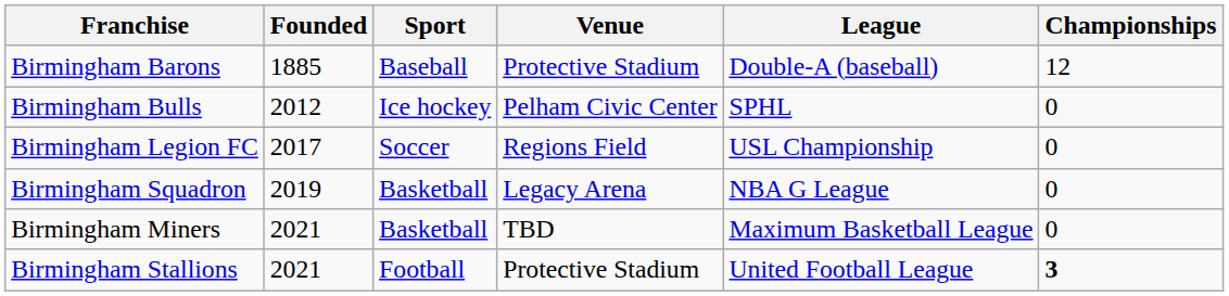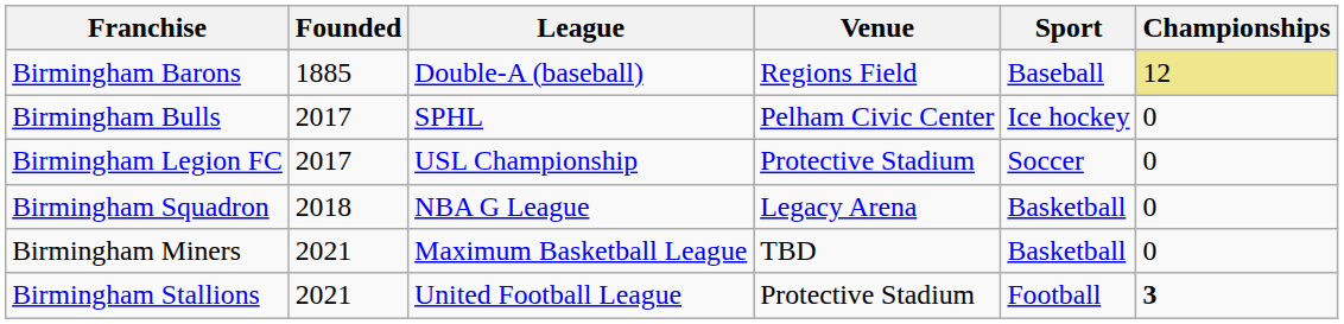 <table class="sortable wikitable">
 <tr>
 <th>Franchise</th>
 <th>Founded</th>
+<th>League</th>
+<th>Venue</th>
 <th>Sport</th>
-<th>Venue</th>
-<th>League</th>
 <th>Championships</th>
 </tr>
 <tr>
 <td><a href='#'>Birmingham Barons</a></td>
 <td>1885</td>
+<td><a href='#'>Double-A (baseball)</a></td>
+<td><a href='#'>Regions Field</a></td>
 <td><a href='#'>Baseball</a></td>
-<td><a href='#'>Protective Stadium</a></td>
-<td><a href='#'>Double-A (baseball)</a></td>
-<td>12</td>
+<td style="background: khaki;">12</td>
 </tr>
 <tr>
 <td><a href='#'>Birmingham Bulls</a></td>
-<td>2012</td>
+<td>2017</td>
+<td><a href='#'>SPHL</a></td>
+<td><a href='#'>Pelham Civic Center</a></td>
 <td><a href='#'>Ice hockey</a></td>
-<td><a href='#'>Pelham Civic Center</a></td>
-<td><a href='#'>SPHL</a></td>
 <td>0</td>
 </tr>
 <tr>
 <td><a href='#'>Birmingham Legion FC</a></td>
 <td>2017</td>
+<td><a href='#'>USL Championship</a></td>
+<td><a href='#'>Protective Stadium</a></td>
 <td><a href='#'>Soccer</a></td>
-<td><a href='#'>Regions Field</a></td>
-<td><a href='#'>USL Championship</a></td>
 <td>0</td>
 </tr>
 <tr>
 <td><a href='#'>Birmingham Squadron</a></td>
-<td>2019</td>
+<td>2018</td>
+<td><a href='#'>NBA G League</a></td>
+<td><a href='#'>Legacy Arena</a></td>
 <td><a href='#'>Basketball</a></td>
-<td><a href='#'>Legacy Arena</a></td>
-<td><a href='#'>NBA G League</a></td>
 <td>0</td>
 </tr>
 <tr>
 <td>Birmingham Miners</td>
 <td>2021</td>
+<td><a href='#'>Maximum Basketball League</a></td>
+<td>TBD</td>
 <td><a href='#'>Basketball</a></td>
-<td>TBD</td>
-<td><a href='#'>Maximum Basketball League</a></td>
 <td>0</td>
 </tr>
 <tr>
 <td><a href='#'>Birmingham Stallions</a></td>
 <td>2021</td>
+<td><a href='#'>United Football League</a></td>
+<td>Protective Stadium</td>
 <td><a href='#'>Football</a></td>
-<td>Protective Stadium</td>
-<td><a href='#'>United Football League</a></td>
 <td><strong>3</strong></td>
 </tr>
 </table>
